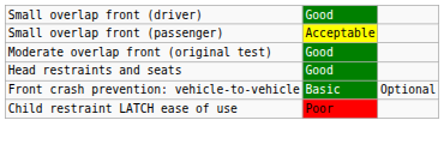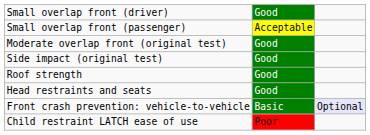 <table class="wikitable">
 <tr>
 <td>Small overlap front (driver)</td>
 <td style="color:white;background: green">Good</td>
 <td></td>
 </tr>
 <tr>
 <td>Small overlap front (passenger)</td>
 <td style="color:black;background: yellow">Acceptable</td>
 <td></td>
 </tr>
 <tr>
 <td>Moderate overlap front (original test)</td>
 <td style="color:white;background: green">Good</td>
 <td></td>
 </tr>
 <tr>
+<td>Side impact (original test)</td>
+<td style="color:white;background: green">Good</td>
+<td></td>
+</tr>
+<tr>
+<td>Roof strength</td>
+<td style="color:white;background: green">Good</td>
+<td></td>
+</tr>
+<tr>
 <td>Head restraints and seats</td>
 <td style="color:white;background: green">Good</td>
 <td></td>
 </tr>
 <tr>
 <td>Front crash prevention: vehicle-to-vehicle</td>
 <td style="color:white;background: green">Basic</td>
-<td>Optional</td>
+<td style="background: lavender;">Optional</td>
 </tr>
 <tr>
 <td>Child restraint LATCH ease of use</td>
 <td style="color:black;background: red">Poor</td>
 <td></td>
 </tr>
 </table>
